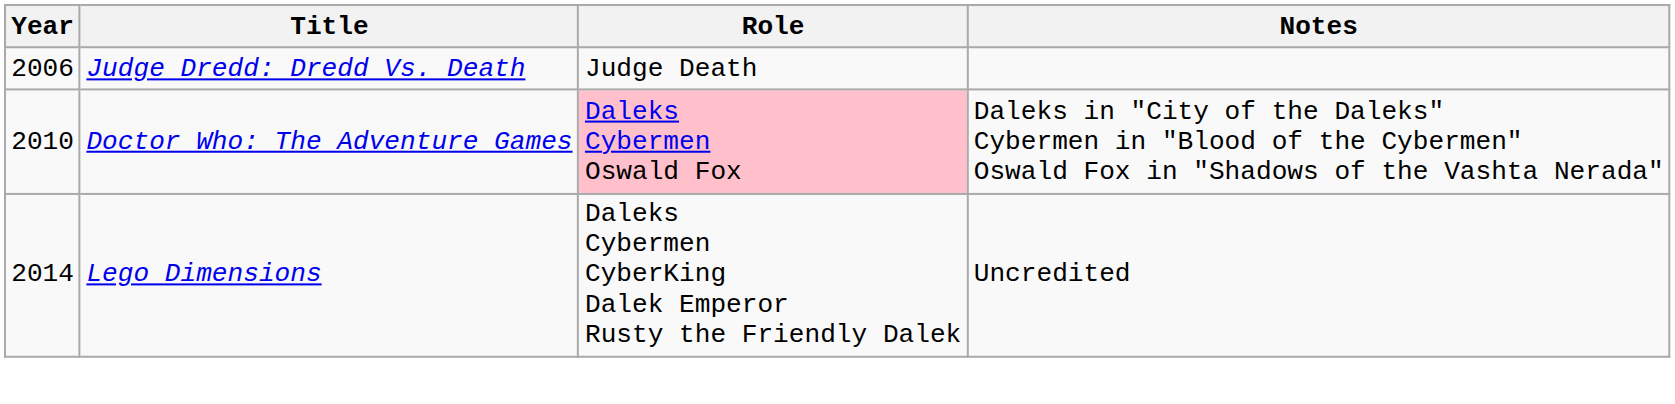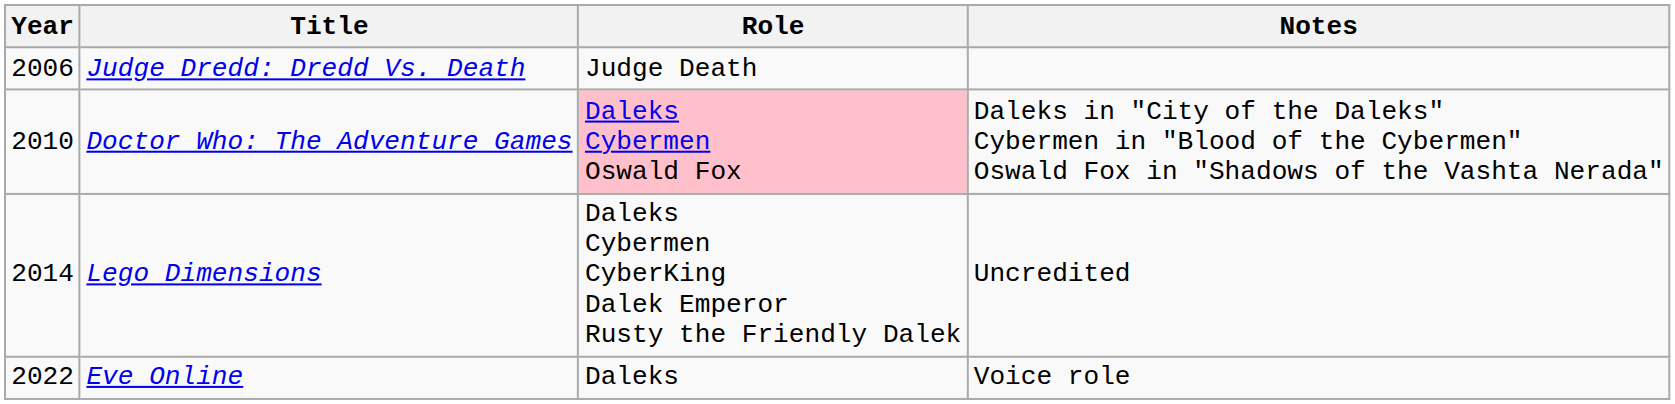 <table class="wikitable">
 <tr>
 <th>Year</th>
 <th>Title</th>
 <th>Role</th>
 <th>Notes</th>
 </tr>
 <tr>
 <td>2006</td>
 <td><em><a href='#'>Judge Dredd: Dredd Vs. Death</a></em></td>
 <td>Judge Death</td>
 <td></td>
 </tr>
 <tr>
 <td>2010</td>
 <td><em><a href='#'>Doctor Who: The Adventure Games</a></em></td>
 <td style="background: pink;"><a href='#'>Daleks</a><br><a href='#'>Cybermen</a><br>Oswald Fox</td>
 <td>Daleks in "City of the Daleks"<br>Cybermen in "Blood of the Cybermen"<br>Oswald Fox in "Shadows of the Vashta Nerada"</td>
 </tr>
 <tr>
 <td>2014</td>
 <td><em><a href='#'>Lego Dimensions</a></em></td>
 <td>Daleks<br>Cybermen<br>CyberKing<br>Dalek Emperor<br>Rusty the Friendly Dalek</td>
 <td>Uncredited</td>
 </tr>
+<tr>
+<td>2022</td>
+<td><em><a href='#'>Eve Online</a></em></td>
+<td>Daleks</td>
+<td>Voice role</td>
+</tr>
 </table>
